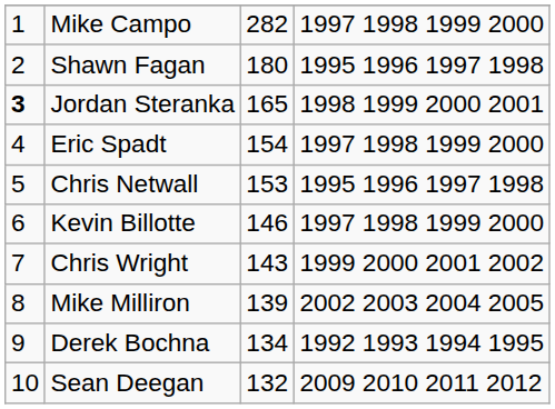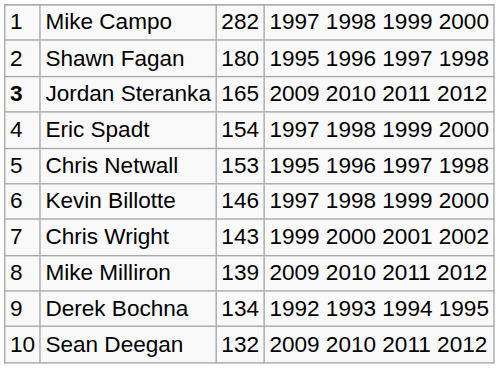 <table class="wikitable">
 <tr>
 </tr>
 <tr>
 <td>1</td>
 <td>Mike Campo</td>
 <td>282</td>
 <td>1997 1998 1999 2000</td>
 </tr>
 <tr>
 <td>2</td>
 <td>Shawn Fagan</td>
 <td>180</td>
 <td>1995 1996 1997 1998</td>
 </tr>
 <tr>
 <td><strong>3</strong></td>
 <td>Jordan Steranka</td>
 <td>165</td>
-<td>1998 1999 2000 2001</td>
+<td>2009 2010 2011 2012</td>
 </tr>
 <tr>
 <td>4</td>
 <td>Eric Spadt</td>
 <td>154</td>
 <td>1997 1998 1999 2000</td>
 </tr>
 <tr>
 <td>5</td>
 <td>Chris Netwall</td>
 <td>153</td>
 <td>1995 1996 1997 1998</td>
 </tr>
 <tr>
 <td>6</td>
 <td>Kevin Billotte</td>
 <td>146</td>
 <td>1997 1998 1999 2000</td>
 </tr>
 <tr>
 <td>7</td>
 <td>Chris Wright</td>
 <td>143</td>
 <td>1999 2000 2001 2002</td>
 </tr>
 <tr>
 <td>8</td>
 <td>Mike Milliron</td>
 <td>139</td>
-<td>2002 2003 2004 2005</td>
+<td>2009 2010 2011 2012</td>
 </tr>
 <tr>
 <td>9</td>
 <td>Derek Bochna</td>
 <td>134</td>
 <td>1992 1993 1994 1995</td>
 </tr>
 <tr>
 <td>10</td>
 <td>Sean Deegan</td>
 <td>132</td>
 <td>2009 2010 2011 2012</td>
 </tr>
 </table>
